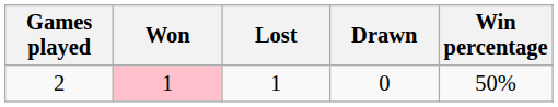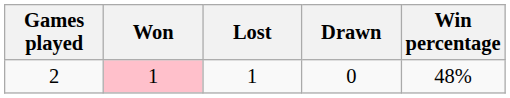 <table class="wikitable" style="text-align:center">
 <tr>
 <th width="70">Games played</th>
 <th width="70">Won</th>
 <th width="70">Lost</th>
 <th width="70">Drawn</th>
 <th width="70">Win percentage</th>
 </tr>
 <tr>
 <td>2</td>
 <td style="background: pink;">1</td>
 <td>1</td>
 <td>0</td>
-<td>50%</td>
+<td>48%</td>
 </tr>
 </table>
